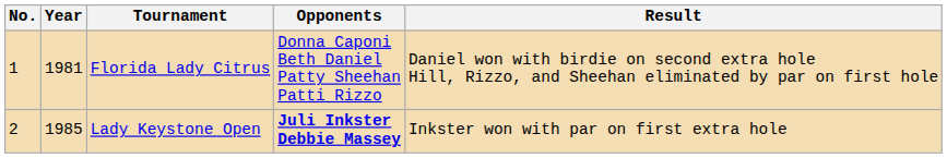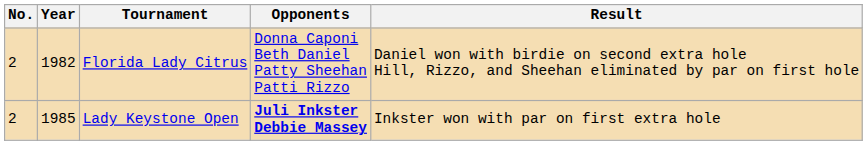 <table class="wikitable" style="font-size:95%;">
 <tr>
 <th>No.</th>
 <th>Year</th>
 <th>Tournament</th>
 <th>Opponents</th>
 <th>Result</th>
 </tr>
 <tr style="background:#F5DEB3;">
-<td>1</td>
-<td>1981</td>
+<td>2</td>
+<td>1982</td>
 <td><a href='#'>Florida Lady Citrus</a></td>
 <td> <a href='#'>Donna Caponi</a><br> <a href='#'>Beth Daniel</a><br> <a href='#'>Patty Sheehan</a><br> <a href='#'>Patti Rizzo</a></td>
 <td>Daniel won with birdie on second extra hole<br>Hill, Rizzo, and Sheehan eliminated by par on first hole</td>
 </tr>
 <tr style="background:#F5DEB3;">
 <td>2</td>
 <td>1985</td>
 <td><a href='#'>Lady Keystone Open</a></td>
 <td><strong> <a href='#'>Juli Inkster</a><br> <a href='#'>Debbie Massey</a></strong></td>
 <td>Inkster won with par on first extra hole</td>
 </tr>
 </table>
